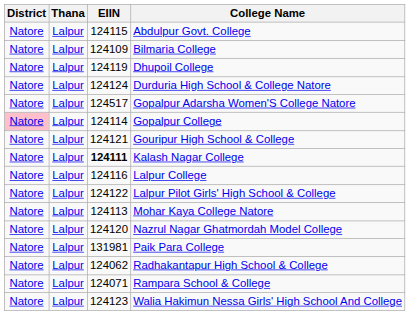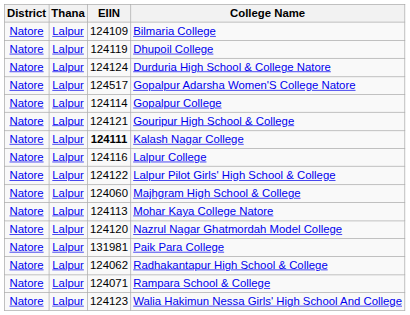 <table class="wikitable">
 <tr>
 <th style="text-align: center;">District</th>
 <th style="text-align: center;">Thana</th>
 <th style="text-align: center;">EIIN</th>
 <th style="text-align: center;">College Name</th>
-</tr>
-<tr>
-<td style="text-align: center;"><a href='#'>Natore</a></td>
-<td style="text-align: center;"><a href='#'>Lalpur</a></td>
-<td style="text-align: center;">124115</td>
-<td><a href='#'>Abdulpur Govt. College</a></td>
 </tr>
 <tr>
 <td style="text-align: center;"><a href='#'>Natore</a></td>
 <td style="text-align: center;"><a href='#'>Lalpur</a></td>
 <td style="text-align: center;">124109</td>
 <td><a href='#'>Bilmaria College</a></td>
 </tr>
 <tr>
 <td style="text-align: center;"><a href='#'>Natore</a></td>
 <td style="text-align: center;"><a href='#'>Lalpur</a></td>
 <td style="text-align: center;">124119</td>
 <td><a href='#'>Dhupoil College</a></td>
 </tr>
 <tr>
 <td style="text-align: center;"><a href='#'>Natore</a></td>
 <td style="text-align: center;"><a href='#'>Lalpur</a></td>
 <td style="text-align: center;">124124</td>
 <td><a href='#'>Durduria High School & College Natore</a></td>
 </tr>
 <tr>
 <td style="text-align: center;"><a href='#'>Natore</a></td>
 <td style="text-align: center;"><a href='#'>Lalpur</a></td>
 <td style="text-align: center;">124517</td>
 <td><a href='#'>Gopalpur Adarsha Women'S College Natore</a></td>
 </tr>
 <tr>
-<td style="background: pink; text-align: center;"><a href='#'>Natore</a></td>
+<td style="text-align: center;"><a href='#'>Natore</a></td>
 <td style="text-align: center;"><a href='#'>Lalpur</a></td>
 <td style="text-align: center;">124114</td>
 <td><a href='#'>Gopalpur College</a></td>
 </tr>
 <tr>
 <td style="text-align: center;"><a href='#'>Natore</a></td>
 <td style="text-align: center;"><a href='#'>Lalpur</a></td>
 <td style="text-align: center;">124121</td>
 <td><a href='#'>Gouripur High School & College</a></td>
 </tr>
 <tr>
 <td style="text-align: center;"><a href='#'>Natore</a></td>
 <td style="text-align: center;"><a href='#'>Lalpur</a></td>
 <td style="text-align: center;"><strong>124111</strong></td>
 <td><a href='#'>Kalash Nagar College</a></td>
 </tr>
 <tr>
 <td style="text-align: center;"><a href='#'>Natore</a></td>
 <td style="text-align: center;"><a href='#'>Lalpur</a></td>
 <td style="text-align: center;">124116</td>
 <td><a href='#'>Lalpur College</a></td>
 </tr>
 <tr>
 <td style="text-align: center;"><a href='#'>Natore</a></td>
 <td style="text-align: center;"><a href='#'>Lalpur</a></td>
 <td style="text-align: center;">124122</td>
 <td><a href='#'>Lalpur Pilot Girls' High School & College</a></td>
+</tr>
+<tr>
+<td style="text-align: center;"><a href='#'>Natore</a></td>
+<td style="text-align: center;"><a href='#'>Lalpur</a></td>
+<td style="text-align: center;">124060</td>
+<td><a href='#'>Majhgram High School & College</a></td>
 </tr>
 <tr>
 <td style="text-align: center;"><a href='#'>Natore</a></td>
 <td style="text-align: center;"><a href='#'>Lalpur</a></td>
 <td style="text-align: center;">124113</td>
 <td><a href='#'>Mohar Kaya College Natore</a></td>
 </tr>
 <tr>
 <td style="text-align: center;"><a href='#'>Natore</a></td>
 <td style="text-align: center;"><a href='#'>Lalpur</a></td>
 <td style="text-align: center;">124120</td>
 <td><a href='#'>Nazrul Nagar Ghatmordah Model College</a></td>
 </tr>
 <tr>
 <td style="text-align: center;"><a href='#'>Natore</a></td>
 <td style="text-align: center;"><a href='#'>Lalpur</a></td>
 <td style="text-align: center;">131981</td>
 <td><a href='#'>Paik Para College</a></td>
 </tr>
 <tr>
 <td style="text-align: center;"><a href='#'>Natore</a></td>
 <td style="text-align: center;"><a href='#'>Lalpur</a></td>
 <td style="text-align: center;">124062</td>
 <td><a href='#'>Radhakantapur High School & College</a></td>
 </tr>
 <tr>
 <td style="text-align: center;"><a href='#'>Natore</a></td>
 <td style="text-align: center;"><a href='#'>Lalpur</a></td>
 <td style="text-align: center;">124071</td>
 <td><a href='#'>Rampara School & College</a></td>
 </tr>
 <tr>
 <td style="text-align: center;"><a href='#'>Natore</a></td>
 <td style="text-align: center;"><a href='#'>Lalpur</a></td>
 <td style="text-align: center;">124123</td>
 <td><a href='#'>Walia Hakimun Nessa Girls' High School And College</a></td>
 </tr>
 </table>
